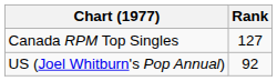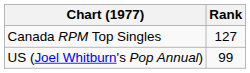 <table class="wikitable">
 <tr>
 <th align="left">Chart (1977)</th>
 <th style="text-align:center;">Rank</th>
 </tr>
 <tr>
 <td>Canada <em>RPM</em> Top Singles<br></td>
 <td style="text-align:center;">127</td>
 </tr>
 <tr>
 <td>US (<a href='#'>Joel Whitburn</a>'s <em>Pop Annual</em>) </td>
-<td style="text-align:center;">92</td>
+<td style="text-align:center;">99</td>
 </tr>
 </table>
